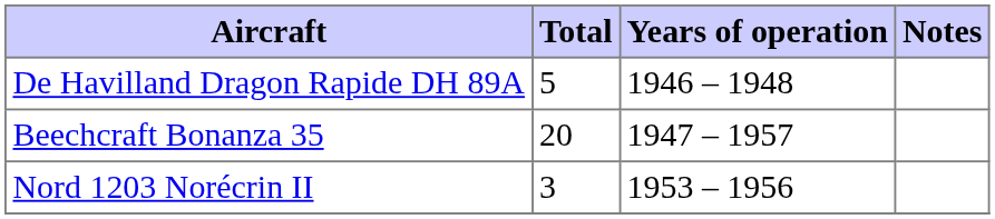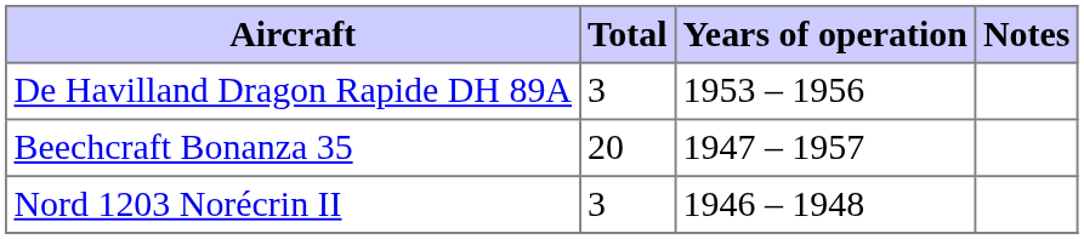 <table class="toccolours" border="1" cellpadding="3" style="border-collapse:collapse">
 <tr bgcolor=#ccccff>
 <th>Aircraft</th>
 <th>Total</th>
 <th>Years of operation<br></th>
 <th>Notes</th>
 </tr>
 <tr>
 <td><a href='#'>De Havilland Dragon Rapide DH 89A</a></td>
-<td>5</td>
-<td>1946 – 1948</td>
+<td>3</td>
+<td>1953 – 1956</td>
 <td></td>
 </tr>
 <tr>
 <td><a href='#'>Beechcraft Bonanza 35</a></td>
 <td>20</td>
 <td>1947 – 1957</td>
 <td></td>
 </tr>
 <tr>
 <td><a href='#'>Nord 1203 Norécrin II</a></td>
 <td>3</td>
-<td>1953 – 1956</td>
+<td>1946 – 1948</td>
 <td></td>
 </tr>
 <tr>
 </tr>
 </table>
